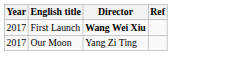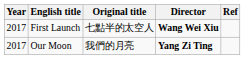 <table class="wikitable">
 <tr>
 <th>Year</th>
 <th>English title</th>
+<th>Original title</th>
 <th>Director</th>
 <th>Ref</th>
 </tr>
 <tr>
 <td>2017</td>
 <td>First Launch</td>
+<td>七點半的太空人</td>
 <td><strong>Wang Wei Xiu</strong></td>
 <td></td>
 </tr>
 <tr>
 <td>2017</td>
 <td>Our Moon</td>
-<td>Yang Zi Ting</td>
+<td>我們的月亮</td>
+<td><strong>Yang Zi Ting</strong></td>
 <td></td>
 </tr>
 </table>
